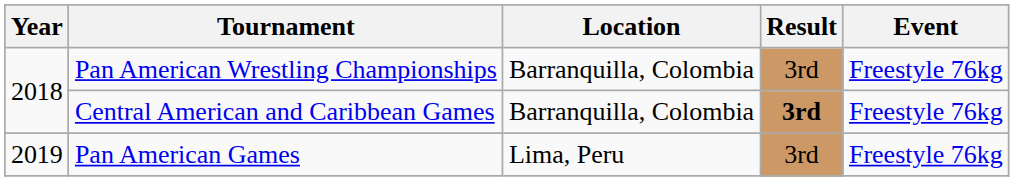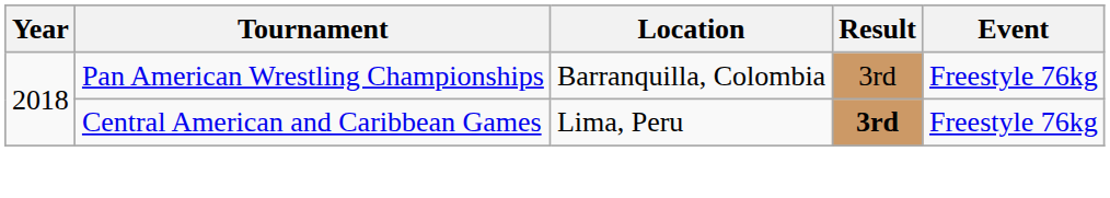 <table class="wikitable" style="font-size:95%;">
 <tr>
 <th>Year</th>
 <th>Tournament</th>
 <th>Location</th>
 <th>Result</th>
 <th>Event</th>
 </tr>
 <tr>
 <td rowspan=2>2018</td>
 <td><a href='#'>Pan American Wrestling Championships</a></td>
 <td>Barranquilla, Colombia</td>
 <td align="center" bgcolor="cc9966">3rd</td>
 <td><a href='#'>Freestyle 76kg</a></td>
 </tr>
 <tr>
 <td><a href='#'>Central American and Caribbean Games</a></td>
-<td>Barranquilla, Colombia</td>
+<td>Lima, Peru</td>
 <td align="center" bgcolor="cc9966"><strong>3rd</strong></td>
 <td><a href='#'>Freestyle 76kg</a></td>
 </tr>
-<tr>
-<td>2019</td>
-<td><a href='#'>Pan American Games</a></td>
-<td>Lima, Peru</td>
-<td align="center" bgcolor="cc9966">3rd</td>
-<td><a href='#'>Freestyle 76kg</a></td>
-</tr>
 </table>
